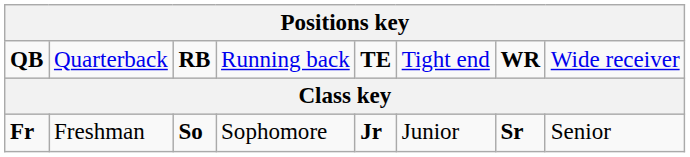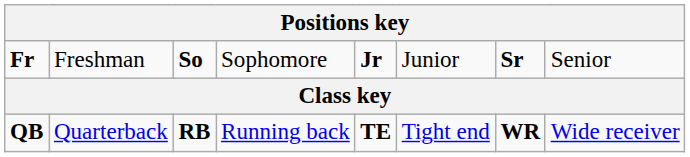 <table class=wikitable>
 <tr>
 <th colspan=8>Positions key</th>
+</tr>
+<tr>
+<td><strong>Fr</strong></td>
+<td>Freshman</td>
+<td><strong>So</strong></td>
+<td>Sophomore</td>
+<td><strong>Jr</strong></td>
+<td>Junior</td>
+<td><strong>Sr</strong></td>
+<td>Senior</td>
+</tr>
+<tr>
+<th colspan=8>Class key</th>
 </tr>
 <tr>
 <td><strong>QB</strong></td>
 <td><a href='#'>Quarterback</a></td>
 <td><strong>RB</strong></td>
 <td><a href='#'>Running back</a></td>
 <td><strong>TE</strong></td>
 <td><a href='#'>Tight end</a></td>
 <td><strong>WR</strong></td>
 <td><a href='#'>Wide receiver</a></td>
 </tr>
-<tr>
-<th colspan=8>Class key</th>
-</tr>
-<tr>
-<td><strong>Fr</strong></td>
-<td>Freshman</td>
-<td><strong>So</strong></td>
-<td>Sophomore</td>
-<td><strong>Jr</strong></td>
-<td>Junior</td>
-<td><strong>Sr</strong></td>
-<td>Senior</td>
-</tr>
 </table>
